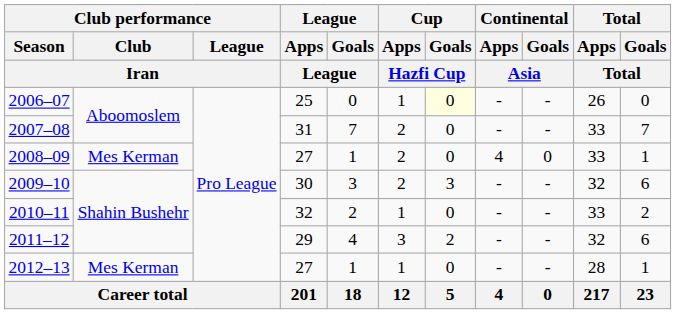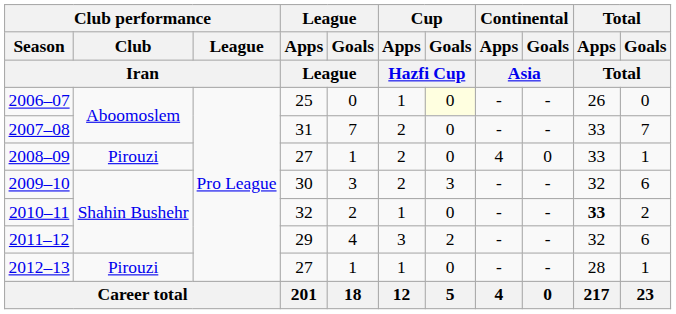 <table class="wikitable" style="text-align:center">
 <tr>
 <th colspan=3>Club performance</th>
 <th colspan=2>League</th>
 <th colspan=2>Cup</th>
 <th colspan=2>Continental</th>
 <th colspan=2>Total</th>
 </tr>
 <tr>
 <th>Season</th>
 <th>Club</th>
 <th>League</th>
 <th>Apps</th>
 <th>Goals</th>
 <th>Apps</th>
 <th>Goals</th>
 <th>Apps</th>
 <th>Goals</th>
 <th>Apps</th>
 <th>Goals</th>
 </tr>
 <tr>
 <th colspan=3>Iran</th>
 <th colspan=2>League</th>
 <th colspan=2><a href='#'>Hazfi Cup</a></th>
 <th colspan=2><a href='#'>Asia</a></th>
 <th colspan=2>Total</th>
 </tr>
 <tr>
 <td><a href='#'>2006–07</a></td>
 <td rowspan="2"><a href='#'>Aboomoslem</a></td>
 <td rowspan="7"><a href='#'>Pro League</a></td>
 <td>25</td>
 <td>0</td>
 <td>1</td>
 <td style="background: lightyellow;">0</td>
 <td>-</td>
 <td>-</td>
 <td>26</td>
 <td>0</td>
 </tr>
 <tr>
 <td><a href='#'>2007–08</a></td>
 <td>31</td>
 <td>7</td>
 <td>2</td>
 <td>0</td>
 <td>-</td>
 <td>-</td>
 <td>33</td>
 <td>7</td>
 </tr>
 <tr>
 <td><a href='#'>2008–09</a></td>
-<td><a href='#'>Mes Kerman</a></td>
+<td><a href='#'>Pirouzi</a></td>
 <td>27</td>
 <td>1</td>
 <td>2</td>
 <td>0</td>
 <td>4</td>
 <td>0</td>
 <td>33</td>
 <td>1</td>
 </tr>
 <tr>
 <td><a href='#'>2009–10</a></td>
 <td rowspan="3"><a href='#'>Shahin Bushehr</a></td>
 <td>30</td>
 <td>3</td>
 <td>2</td>
 <td>3</td>
 <td>-</td>
 <td>-</td>
 <td>32</td>
 <td>6</td>
 </tr>
 <tr>
 <td><a href='#'>2010–11</a></td>
 <td>32</td>
 <td>2</td>
 <td>1</td>
 <td>0</td>
 <td>-</td>
 <td>-</td>
-<td>33</td>
+<td><strong>33</strong></td>
 <td>2</td>
 </tr>
 <tr>
 <td><a href='#'>2011–12</a></td>
 <td>29</td>
 <td>4</td>
 <td>3</td>
 <td>2</td>
 <td>-</td>
 <td>-</td>
 <td>32</td>
 <td>6</td>
 </tr>
 <tr>
 <td><a href='#'>2012–13</a></td>
-<td><a href='#'>Mes Kerman</a></td>
+<td><a href='#'>Pirouzi</a></td>
 <td>27</td>
 <td>1</td>
 <td>1</td>
 <td>0</td>
 <td>-</td>
 <td>-</td>
 <td>28</td>
 <td>1</td>
 </tr>
 <tr>
 <th colspan=3>Career total</th>
 <th>201</th>
 <th>18</th>
 <th>12</th>
 <th>5</th>
 <th>4</th>
 <th>0</th>
 <th>217</th>
 <th>23</th>
 </tr>
 </table>
